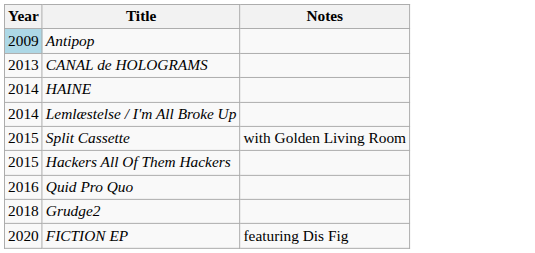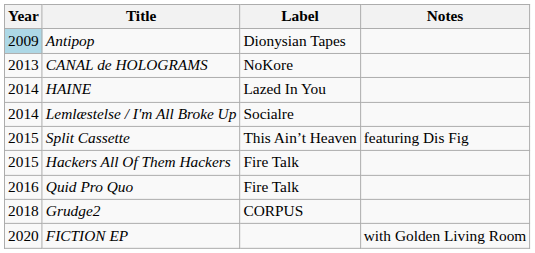 <table class="wikitable sortable">
 <tr>
 <th>Year</th>
 <th>Title</th>
+<th>Label</th>
 <th>Notes</th>
 </tr>
 <tr>
 <td style="background: lightblue;">2009</td>
 <td><em>Antipop</em></td>
+<td>Dionysian Tapes</td>
 <td></td>
 </tr>
 <tr>
 <td>2013</td>
 <td><em>CANAL de HOLOGRAMS</em></td>
+<td>NoKore</td>
 <td></td>
 </tr>
 <tr>
 <td>2014</td>
 <td><em>HAINE</em></td>
+<td>Lazed In You</td>
 <td></td>
 </tr>
 <tr>
 <td>2014</td>
 <td><em>Lemlæstelse / I'm All Broke Up</em></td>
+<td>Socialre</td>
 <td></td>
 </tr>
 <tr>
 <td>2015</td>
 <td><em>Split Cassette</em></td>
-<td>with Golden Living Room</td>
+<td>This Ain’t Heaven</td>
+<td>featuring Dis Fig</td>
 </tr>
 <tr>
 <td>2015</td>
 <td><em>Hackers All Of Them Hackers</em></td>
+<td>Fire Talk</td>
 <td></td>
 </tr>
 <tr>
 <td>2016</td>
 <td><em>Quid Pro Quo</em></td>
+<td>Fire Talk</td>
 <td></td>
 </tr>
 <tr>
 <td>2018</td>
 <td><em>Grudge2</em></td>
+<td>CORPUS</td>
 <td></td>
 </tr>
 <tr>
 <td>2020</td>
 <td><em>FICTION EP</em></td>
-<td>featuring Dis Fig</td>
+<td></td>
+<td>with Golden Living Room</td>
 </tr>
 </table>
